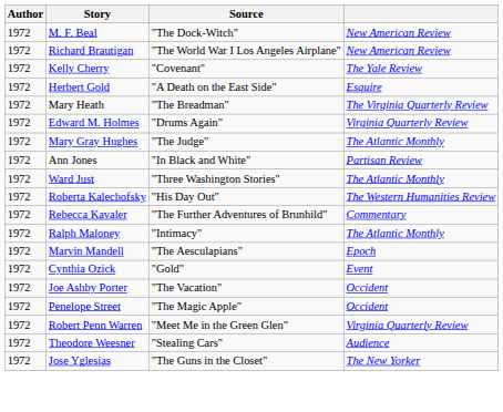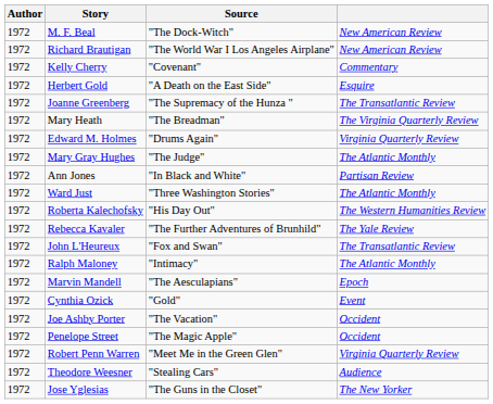 <table class="wikitable">
 <tr>
 <th>Author</th>
 <th>Story</th>
 <th>Source</th>
 <th></th>
 </tr>
 <tr>
 <td>1972</td>
 <td><a href='#'>M. F. Beal</a></td>
 <td>"The Dock-Witch"</td>
 <td><em><a href='#'>New American Review</a></em></td>
 </tr>
 <tr>
 <td>1972</td>
 <td><a href='#'>Richard Brautigan</a></td>
 <td>"The World War I Los Angeles Airplane"</td>
 <td><em><a href='#'>New American Review</a></em></td>
 </tr>
 <tr>
 <td>1972</td>
 <td><a href='#'>Kelly Cherry</a></td>
 <td>"Covenant"</td>
-<td><em><a href='#'>The Yale Review</a></em></td>
+<td><em><a href='#'>Commentary</a></em></td>
 </tr>
 <tr>
 <td>1972</td>
 <td><a href='#'>Herbert Gold</a></td>
 <td>"A Death on the East Side"</td>
 <td><em><a href='#'>Esquire</a></em></td>
+</tr>
+<tr>
+<td>1972</td>
+<td><a href='#'>Joanne Greenberg</a></td>
+<td>"The Supremacy of the Hunza "</td>
+<td><em><a href='#'>The Transatlantic Review</a></em></td>
 </tr>
 <tr>
 <td>1972</td>
 <td>Mary Heath</td>
 <td>"The Breadman"</td>
 <td><em><a href='#'>The Virginia Quarterly Review</a></em></td>
 </tr>
 <tr>
 <td>1972</td>
 <td><a href='#'>Edward M. Holmes</a></td>
 <td>"Drums Again"</td>
 <td><em><a href='#'>Virginia Quarterly Review</a></em></td>
 </tr>
 <tr>
 <td>1972</td>
 <td><a href='#'>Mary Gray Hughes</a></td>
 <td>"The Judge"</td>
 <td><em><a href='#'>The Atlantic Monthly</a></em></td>
 </tr>
 <tr>
 <td>1972</td>
 <td>Ann Jones</td>
 <td>"In Black and White"</td>
 <td><em><a href='#'>Partisan Review</a></em></td>
 </tr>
 <tr>
 <td>1972</td>
 <td><a href='#'>Ward Just</a></td>
 <td>"Three Washington Stories"</td>
 <td><em><a href='#'>The Atlantic Monthly</a></em></td>
 </tr>
 <tr>
 <td>1972</td>
 <td><a href='#'>Roberta Kalechofsky</a></td>
 <td>"His Day Out"</td>
 <td><em><a href='#'>The Western Humanities Review</a></em></td>
 </tr>
 <tr>
 <td>1972</td>
 <td><a href='#'>Rebecca Kavaler</a></td>
 <td>"The Further Adventures of Brunhild"</td>
-<td><em><a href='#'>Commentary</a></em></td>
+<td><em><a href='#'>The Yale Review</a></em></td>
+</tr>
+<tr>
+<td>1972</td>
+<td><a href='#'>John L'Heureux</a></td>
+<td>"Fox and Swan"</td>
+<td><em><a href='#'>The Transatlantic Review</a></em></td>
 </tr>
 <tr>
 <td>1972</td>
 <td><a href='#'>Ralph Maloney</a></td>
 <td>"Intimacy"</td>
 <td><em><a href='#'>The Atlantic Monthly</a></em></td>
 </tr>
 <tr>
 <td>1972</td>
 <td><a href='#'>Marvin Mandell</a></td>
 <td>"The Aesculapians"</td>
 <td><em><a href='#'>Epoch</a></em></td>
 </tr>
 <tr>
 <td>1972</td>
 <td><a href='#'>Cynthia Ozick</a></td>
 <td>"Gold"</td>
 <td><em><a href='#'>Event</a></em></td>
 </tr>
 <tr>
 <td>1972</td>
 <td><a href='#'>Joe Ashby Porter</a></td>
 <td>"The Vacation"</td>
 <td><em><a href='#'>Occident</a></em></td>
 </tr>
 <tr>
 <td>1972</td>
 <td><a href='#'>Penelope Street</a></td>
 <td>"The Magic Apple"</td>
 <td><em><a href='#'>Occident</a></em></td>
 </tr>
 <tr>
 <td>1972</td>
 <td><a href='#'>Robert Penn Warren</a></td>
 <td>"Meet Me in the Green Glen"</td>
 <td><em><a href='#'>Virginia Quarterly Review</a></em></td>
 </tr>
 <tr>
 <td>1972</td>
 <td><a href='#'>Theodore Weesner</a></td>
 <td>"Stealing Cars"</td>
 <td><em><a href='#'>Audience</a></em></td>
 </tr>
 <tr>
 <td>1972</td>
 <td><a href='#'>Jose Yglesias</a></td>
 <td>"The Guns in the Closet"</td>
 <td><em><a href='#'>The New Yorker</a></em></td>
 </tr>
 </table>
